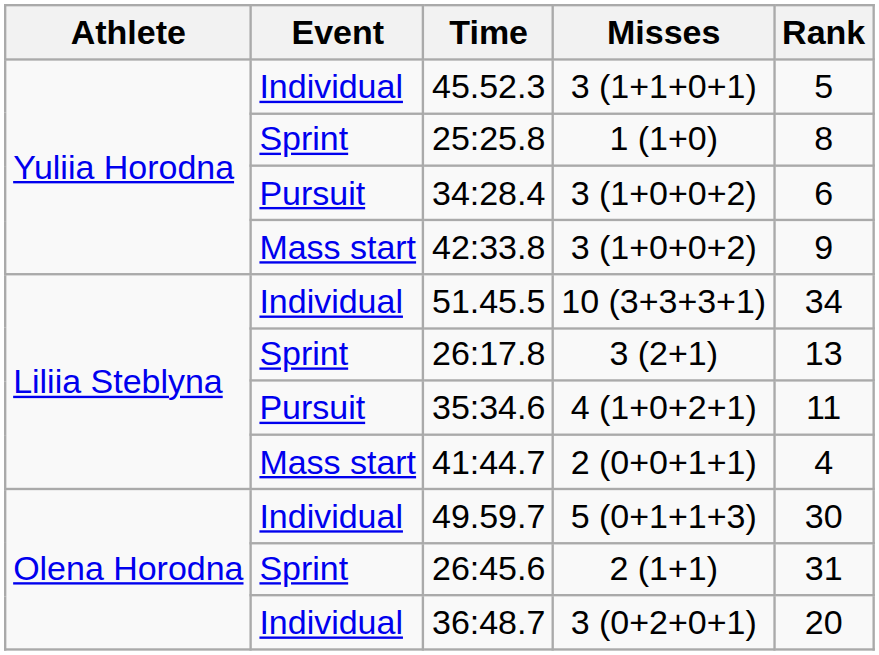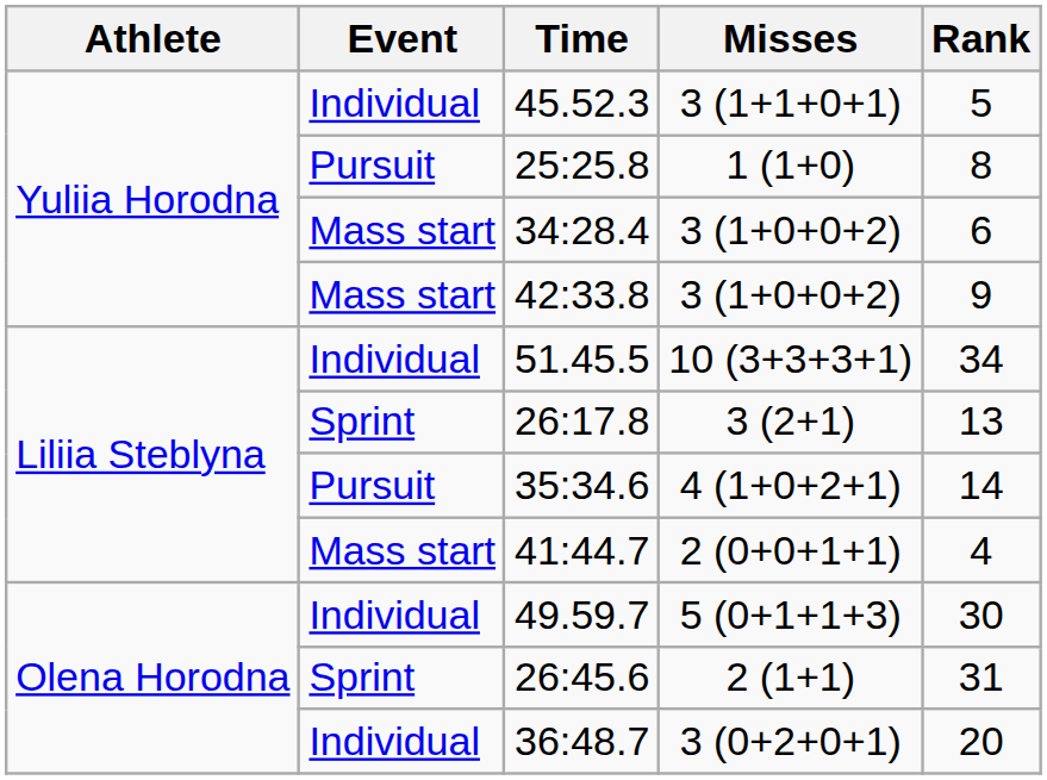 <table class=wikitable style=font-size:90%;text-align:center>
 <tr>
 <th>Athlete</th>
 <th>Event</th>
 <th>Time</th>
 <th>Misses</th>
 <th>Rank</th>
 </tr>
 <tr>
 <td rowspan="4" align="left"><a href='#'>Yuliia Horodna</a></td>
 <td align=left><a href='#'>Individual</a></td>
 <td>45.52.3</td>
 <td>3 (1+1+0+1)</td>
 <td>5</td>
 </tr>
 <tr>
-<td align=left><a href='#'>Sprint</a></td>
+<td align=left><a href='#'>Pursuit</a></td>
 <td>25:25.8</td>
 <td>1 (1+0)</td>
 <td>8</td>
 </tr>
 <tr>
-<td align=left><a href='#'>Pursuit</a></td>
+<td align=left><a href='#'>Mass start</a></td>
 <td>34:28.4</td>
 <td>3 (1+0+0+2)</td>
 <td>6</td>
 </tr>
 <tr>
 <td align=left><a href='#'>Mass start</a></td>
 <td>42:33.8</td>
 <td>3 (1+0+0+2)</td>
 <td>9</td>
 </tr>
 <tr>
 <td rowspan="4" align="left"><a href='#'>Liliia Steblyna</a></td>
 <td align=left><a href='#'>Individual</a></td>
 <td>51.45.5</td>
 <td>10 (3+3+3+1)</td>
 <td>34</td>
 </tr>
 <tr>
 <td align=left><a href='#'>Sprint</a></td>
 <td>26:17.8</td>
 <td>3 (2+1)</td>
 <td>13</td>
 </tr>
 <tr>
 <td align=left><a href='#'>Pursuit</a></td>
 <td>35:34.6</td>
 <td>4 (1+0+2+1)</td>
-<td>11</td>
+<td>14</td>
 </tr>
 <tr>
 <td align=left><a href='#'>Mass start</a></td>
 <td>41:44.7</td>
 <td>2 (0+0+1+1)</td>
 <td>4</td>
 </tr>
 <tr>
 <td rowspan="3" align="left"><a href='#'>Olena Horodna</a></td>
 <td align=left><a href='#'>Individual</a></td>
 <td>49.59.7</td>
 <td>5 (0+1+1+3)</td>
 <td>30</td>
 </tr>
 <tr>
 <td align=left><a href='#'>Sprint</a></td>
 <td>26:45.6</td>
 <td>2 (1+1)</td>
 <td>31</td>
 </tr>
 <tr>
 <td align=left><a href='#'>Individual</a></td>
 <td>36:48.7</td>
 <td>3 (0+2+0+1)</td>
 <td>20</td>
 </tr>
 </table>
